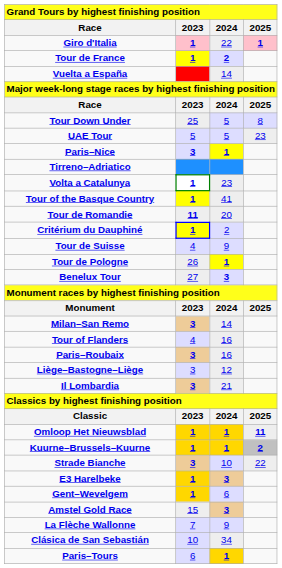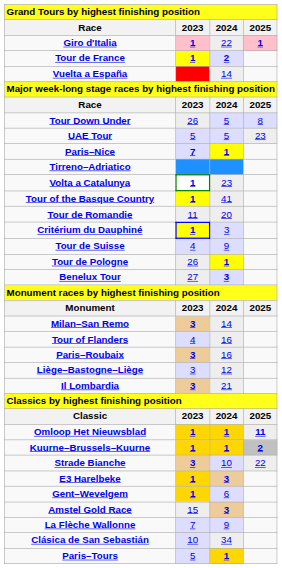 <table class="wikitable">
 <tr style="background:#eee;">
 <td style="background:#ffff1a;" colspan=25><strong>Grand Tours by highest finishing position</strong></td>
 </tr>
 <tr>
 <th>Race</th>
 <th>2023</th>
 <th>2024</th>
 <th>2025</th>
 </tr>
 <tr align="center">
 <td><strong><a href='#'>Giro d'Italia</a></strong></td>
 <td style="background:pink"><a href='#'><strong>1</strong></a></td>
 <td style="background:#eee"><a href='#'>22</a></td>
 <td style="background:pink"><a href='#'><strong>1</strong></a></td>
 </tr>
 <tr align="center">
 <td><strong><a href='#'>Tour de France</a></strong></td>
 <td style="background:yellow;"><a href='#'><strong>1</strong></a></td>
 <td style="background:#ddf"><a href='#'><strong>2</strong></a></td>
 <td></td>
 </tr>
 <tr align="center">
 <td><strong><a href='#'>Vuelta a España</a></strong></td>
 <td style="background:red;"></td>
 <td style="background:#eee"><a href='#'>14</a></td>
 <td></td>
 </tr>
 <tr>
 <td style="background:#ffff1a;" colspan=25><strong>Major week-long stage races by highest finishing position</strong></td>
 </tr>
 <tr>
 <th>Race</th>
 <th>2023</th>
 <th>2024</th>
 <th>2025</th>
 </tr>
 <tr align="center">
 <td><strong><a href='#'>Tour Down Under</a></strong></td>
-<td style="background:#eee;"><a href='#'>25</a></td>
+<td style="background:#eee;"><a href='#'>26</a></td>
 <td style="background:#ddf;"><a href='#'>5</a></td>
 <td style="background:#ddf;"><a href='#'>8</a></td>
 </tr>
 <tr align="center">
 <td><strong><a href='#'>UAE Tour</a></strong></td>
 <td style="background:#ddf;"><a href='#'>5</a></td>
 <td style="background:#ddf;"><a href='#'>5</a></td>
 <td style="background:#eee;"><a href='#'>23</a></td>
 </tr>
 <tr align="center">
 <td><strong><a href='#'>Paris–Nice</a></strong></td>
-<td style="background:#ddf;"><a href='#'><strong>3</strong></a></td>
+<td style="background:#ddf;"><a href='#'><strong>7</strong></a></td>
 <td style="background:yellow;"><a href='#'><strong>1</strong></a></td>
 <td></td>
 </tr>
 <tr align="center">
 <td><strong><a href='#'>Tirreno–Adriatico</a></strong></td>
 <td style="background:dodgerblue;"></td>
 <td style="background:dodgerblue;"></td>
 <td></td>
 </tr>
 <tr align="center">
 <td><strong><a href='#'>Volta a Catalunya</a></strong></td>
 <td style="background:white; border:2px solid green;"><a href='#'><strong>1</strong></a></td>
 <td style="background:#eee;"><a href='#'>23</a></td>
 <td></td>
 </tr>
 <tr align="center">
 <td><strong><a href='#'>Tour of the Basque Country</a></strong></td>
 <td style="background:yellow;"><a href='#'><strong>1</strong></a></td>
 <td style="background:#eee;"><a href='#'>41</a></td>
 <td></td>
 </tr>
 <tr align="center">
 <td><strong><a href='#'>Tour de Romandie</a></strong></td>
-<td style="background:#eee;"><strong><a href='#'>11</a></strong></td>
+<td style="background:#eee;"><a href='#'>11</a></td>
 <td style="background:#eee;"><a href='#'>20</a></td>
 <td></td>
 </tr>
 <tr align="center">
 <td><strong><a href='#'>Critérium du Dauphiné</a></strong></td>
 <td style="background:yellow; border:2px solid blue"><a href='#'><strong>1</strong></a></td>
-<td style="background:#ddf;"><a href='#'>2</a></td>
+<td style="background:#ddf;"><a href='#'>3</a></td>
 <td></td>
 </tr>
 <tr align="center">
 <td><strong><a href='#'>Tour de Suisse</a></strong></td>
 <td style="background:#ddf;"><a href='#'>4</a></td>
 <td style="background:#ddf;"><a href='#'>9</a></td>
 <td></td>
 </tr>
 <tr align="center">
 <td><strong><a href='#'>Tour de Pologne</a></strong></td>
 <td style="background:#eee;"><a href='#'>26</a></td>
 <td style="background:yellow;"><a href='#'><strong>1</strong></a></td>
 <td></td>
 </tr>
 <tr align="center">
 <td><strong><a href='#'>Benelux Tour</a></strong></td>
 <td style="background:#eee;"><a href='#'>27</a></td>
 <td style="background:#ddf;"><a href='#'><strong>3</strong></a></td>
 <td></td>
 </tr>
 <tr>
 <td style="background:#ffff1a;" colspan=25><strong>Monument races by highest finishing position</strong></td>
 </tr>
 <tr>
 <th>Monument</th>
 <th>2023</th>
 <th>2024</th>
 <th>2025</th>
 </tr>
 <tr align="center">
 <td><strong><a href='#'>Milan–San Remo</a></strong></td>
 <td style="background:#ec9;"><a href='#'><strong>3</strong></a></td>
 <td style="background:#eee;"><a href='#'>14</a></td>
 <td></td>
 </tr>
 <tr align="center">
 <td><strong><a href='#'>Tour of Flanders</a></strong></td>
 <td style="background:#ddf;"><a href='#'>4</a></td>
 <td style="background:#eee;"><a href='#'>16</a></td>
 <td></td>
 </tr>
 <tr align="center">
 <td><strong><a href='#'>Paris–Roubaix</a></strong></td>
 <td style="background:#ec9;"><a href='#'><strong>3</strong></a></td>
 <td style="background:#eee;"><a href='#'>16</a></td>
 <td></td>
 </tr>
 <tr align="center">
 <td><strong><a href='#'>Liège–Bastogne–Liège</a></strong></td>
 <td style="background:#ddf;"><a href='#'>3</a></td>
 <td style="background:#eee;"><a href='#'>12</a></td>
 <td></td>
 </tr>
 <tr align="center">
 <td><strong><a href='#'>Il Lombardia</a></strong></td>
 <td style="background:#ec9;"><a href='#'><strong>3</strong></a></td>
 <td style="background:#eee;"><a href='#'>21</a></td>
 <td></td>
 </tr>
 <tr>
 <td style="background:#ffff1a;" colspan=25><strong>Classics by highest finishing position</strong></td>
 </tr>
 <tr>
 <th>Classic</th>
 <th>2023</th>
 <th>2024</th>
 <th>2025</th>
 </tr>
 <tr align="center">
 <td><strong><a href='#'>Omloop Het Nieuwsblad</a></strong></td>
 <td style="background:gold;"><a href='#'><strong>1</strong></a></td>
 <td style="background:gold;"><a href='#'><strong>1</strong></a></td>
 <td style="background:#eee;"><strong><a href='#'>11</a></strong></td>
 </tr>
 <tr align="center">
 <td><strong><a href='#'>Kuurne–Brussels–Kuurne</a></strong></td>
 <td style="background:gold;"><a href='#'><strong>1</strong></a></td>
 <td style="background:gold;"><a href='#'><strong>1</strong></a></td>
 <td style="background:silver;"><a href='#'><strong>2</strong></a></td>
 </tr>
 <tr align="center">
 <td><strong><a href='#'>Strade Bianche</a></strong></td>
 <td style="background:#ec9;"><a href='#'><strong>3</strong></a></td>
 <td style="background:#ddf;"><a href='#'>10</a></td>
 <td style="background:#eee;"><a href='#'>22</a></td>
 </tr>
 <tr align="center">
 <td><strong><a href='#'>E3 Harelbeke</a></strong></td>
 <td style="background:gold;"><a href='#'><strong>1</strong></a></td>
 <td style="background:#ec9;"><a href='#'><strong>3</strong></a></td>
 <td></td>
 </tr>
 <tr align="center">
 <td><strong><a href='#'>Gent–Wevelgem</a></strong></td>
 <td style="background:gold;"><a href='#'><strong>1</strong></a></td>
 <td style="background:#ddf;"><a href='#'>6</a></td>
 <td></td>
 </tr>
 <tr align="center">
 <td><strong><a href='#'>Amstel Gold Race</a></strong></td>
 <td style="background:#eee;"><a href='#'>15</a></td>
 <td style="background:#ec9;"><a href='#'><strong>3</strong></a></td>
 <td></td>
 </tr>
 <tr align="center">
 <td><strong><a href='#'>La Flèche Wallonne</a></strong></td>
 <td style="background:#ddf;"><a href='#'>7</a></td>
 <td style="background:#ddf;"><a href='#'>9</a></td>
 <td></td>
 </tr>
 <tr align="center">
 <td><strong><a href='#'>Clásica de San Sebastián</a></strong></td>
 <td style="background:#ddf;"><a href='#'>10</a></td>
 <td style="background:#eee;"><a href='#'>34</a></td>
 <td></td>
 </tr>
 <tr align="center">
 <td><strong><a href='#'>Paris–Tours</a></strong></td>
-<td style="background:#ddf;"><a href='#'>6</a></td>
+<td style="background:#ddf;"><a href='#'>5</a></td>
 <td style="background:gold;"><a href='#'><strong>1</strong></a></td>
 <td></td>
 </tr>
 </table>
